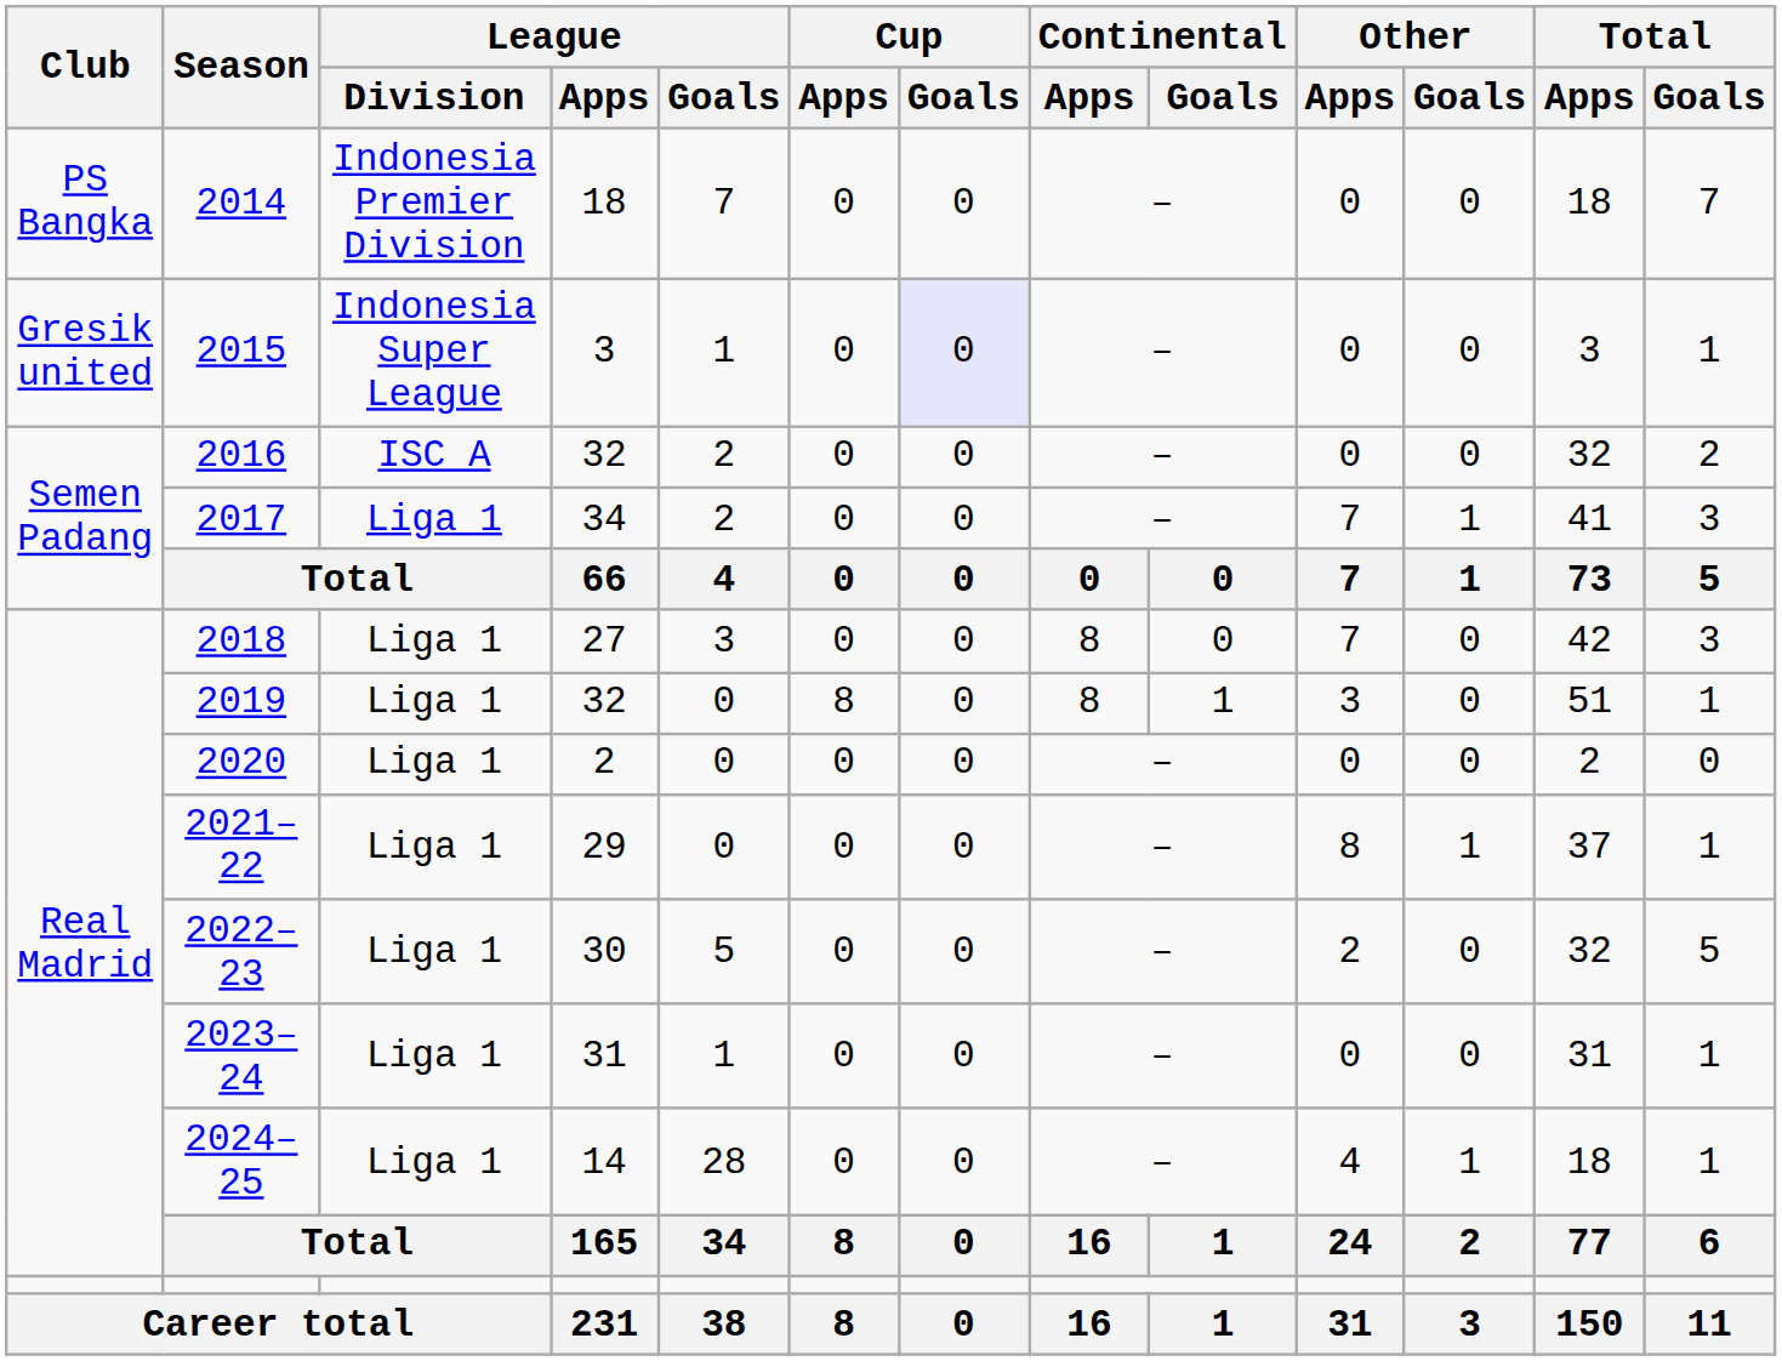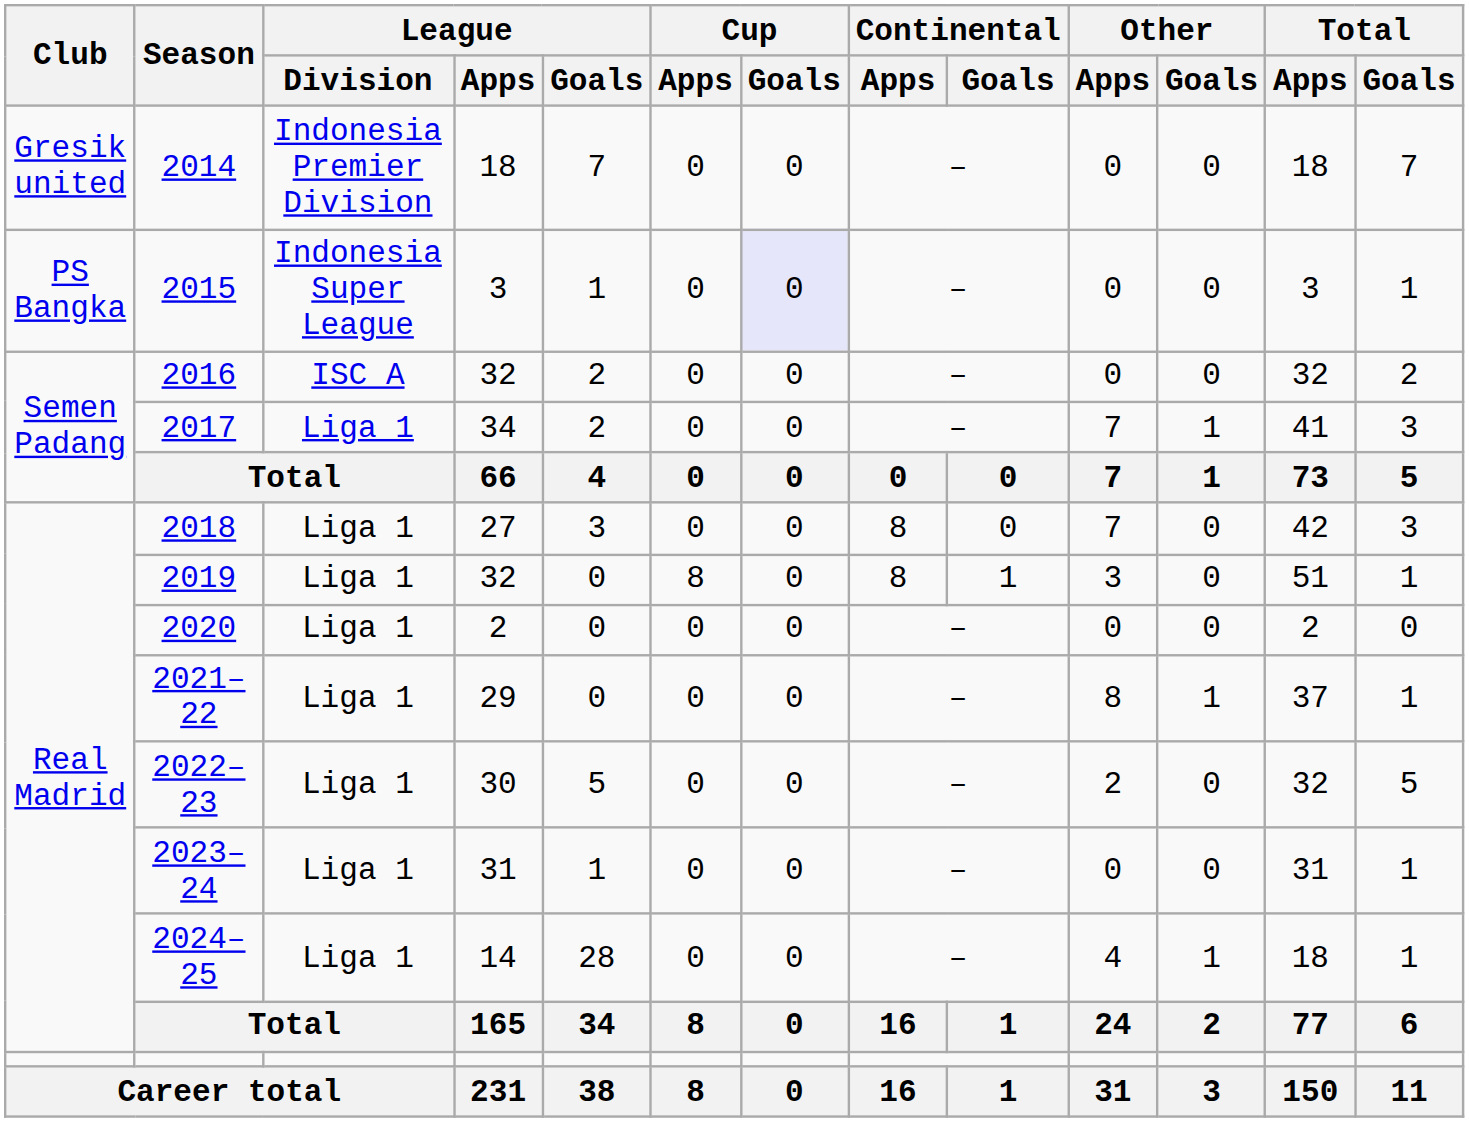 <table class="wikitable" style="text-align: center">
 <tr>
 <th rowspan="2">Club</th>
 <th rowspan="2">Season</th>
 <th colspan="3">League</th>
 <th colspan="2">Cup</th>
 <th colspan="2">Continental</th>
 <th colspan="2">Other</th>
 <th colspan="2">Total</th>
 </tr>
 <tr>
 <th>Division</th>
 <th>Apps</th>
 <th>Goals</th>
 <th>Apps</th>
 <th>Goals</th>
 <th>Apps</th>
 <th>Goals</th>
 <th>Apps</th>
 <th>Goals</th>
 <th>Apps</th>
 <th>Goals</th>
 </tr>
 <tr>
-<td><a href='#'>PS Bangka</a></td>
+<td><a href='#'>Gresik united</a></td>
 <td><a href='#'>2014</a></td>
 <td><a href='#'>Indonesia Premier Division</a></td>
 <td>18</td>
 <td>7</td>
 <td>0</td>
 <td>0</td>
 <td colspan="2">–</td>
 <td>0</td>
 <td>0</td>
 <td>18</td>
 <td>7</td>
 </tr>
 <tr>
-<td><a href='#'>Gresik united</a></td>
+<td><a href='#'>PS Bangka</a></td>
 <td><a href='#'>2015</a></td>
 <td><a href='#'>Indonesia Super League</a></td>
 <td>3</td>
 <td>1</td>
 <td>0</td>
 <td style="background: lavender;">0</td>
 <td colspan="2">–</td>
 <td>0</td>
 <td>0</td>
 <td>3</td>
 <td>1</td>
 </tr>
 <tr>
 <td rowspan="3"><a href='#'>Semen Padang</a></td>
 <td><a href='#'>2016</a></td>
 <td><a href='#'>ISC A</a></td>
 <td>32</td>
 <td>2</td>
 <td>0</td>
 <td>0</td>
 <td colspan="2">–</td>
 <td>0</td>
 <td>0</td>
 <td>32</td>
 <td>2</td>
 </tr>
 <tr>
 <td><a href='#'>2017</a></td>
 <td rowspan="1"><a href='#'>Liga 1</a></td>
 <td>34</td>
 <td>2</td>
 <td>0</td>
 <td>0</td>
 <td colspan="2">–</td>
 <td>7</td>
 <td>1</td>
 <td>41</td>
 <td>3</td>
 </tr>
 <tr>
 <th colspan="2">Total</th>
 <th>66</th>
 <th>4</th>
 <th>0</th>
 <th>0</th>
 <th>0</th>
 <th>0</th>
 <th>7</th>
 <th>1</th>
 <th>73</th>
 <th>5</th>
 </tr>
 <tr>
 <td rowspan="8"><a href='#'>Real Madrid</a></td>
 <td><a href='#'>2018</a></td>
 <td rowspan="1">Liga 1</td>
 <td>27</td>
 <td>3</td>
 <td>0</td>
 <td>0</td>
 <td>8</td>
 <td>0</td>
 <td>7</td>
 <td>0</td>
 <td>42</td>
 <td>3</td>
 </tr>
 <tr>
 <td><a href='#'>2019</a></td>
 <td rowspan="1">Liga 1</td>
 <td>32</td>
 <td>0</td>
 <td>8</td>
 <td>0</td>
 <td>8</td>
 <td>1</td>
 <td>3</td>
 <td>0</td>
 <td>51</td>
 <td>1</td>
 </tr>
 <tr>
 <td><a href='#'>2020</a></td>
 <td rowspan="1">Liga 1</td>
 <td>2</td>
 <td>0</td>
 <td>0</td>
 <td>0</td>
 <td colspan="2">–</td>
 <td>0</td>
 <td>0</td>
 <td>2</td>
 <td>0</td>
 </tr>
 <tr>
 <td><a href='#'>2021–22</a></td>
 <td rowspan="1">Liga 1</td>
 <td>29</td>
 <td>0</td>
 <td>0</td>
 <td>0</td>
 <td colspan="2">–</td>
 <td>8</td>
 <td>1</td>
 <td>37</td>
 <td>1</td>
 </tr>
 <tr>
 <td><a href='#'>2022–23</a></td>
 <td>Liga 1</td>
 <td>30</td>
 <td>5</td>
 <td>0</td>
 <td>0</td>
 <td colspan="2">–</td>
 <td>2</td>
 <td>0</td>
 <td>32</td>
 <td>5</td>
 </tr>
 <tr>
 <td><a href='#'>2023–24</a></td>
 <td>Liga 1</td>
 <td>31</td>
 <td>1</td>
 <td>0</td>
 <td>0</td>
 <td colspan="2">–</td>
 <td>0</td>
 <td>0</td>
 <td>31</td>
 <td>1</td>
 </tr>
 <tr>
 <td><a href='#'>2024–25</a></td>
 <td>Liga 1</td>
 <td>14</td>
 <td>28</td>
 <td>0</td>
 <td>0</td>
 <td colspan="2">–</td>
 <td>4</td>
 <td>1</td>
 <td>18</td>
 <td>1</td>
 </tr>
 <tr>
 <th colspan="2">Total</th>
 <th>165</th>
 <th>34</th>
 <th>8</th>
 <th>0</th>
 <th>16</th>
 <th>1</th>
 <th>24</th>
 <th>2</th>
 <th>77</th>
 <th>6</th>
 </tr>
 <tr>
 <td rowspan="1"></td>
 <td></td>
 <td rowspan="1"></td>
 <td></td>
 <td></td>
 <td></td>
 <td></td>
 <td colspan="2"></td>
 <td></td>
 <td></td>
 <td></td>
 <td></td>
 </tr>
 <tr>
 <th colspan=3>Career total</th>
 <th>231</th>
 <th>38</th>
 <th>8</th>
 <th>0</th>
 <th>16</th>
 <th>1</th>
 <th>31</th>
 <th>3</th>
 <th>150</th>
 <th>11</th>
 </tr>
 </table>
